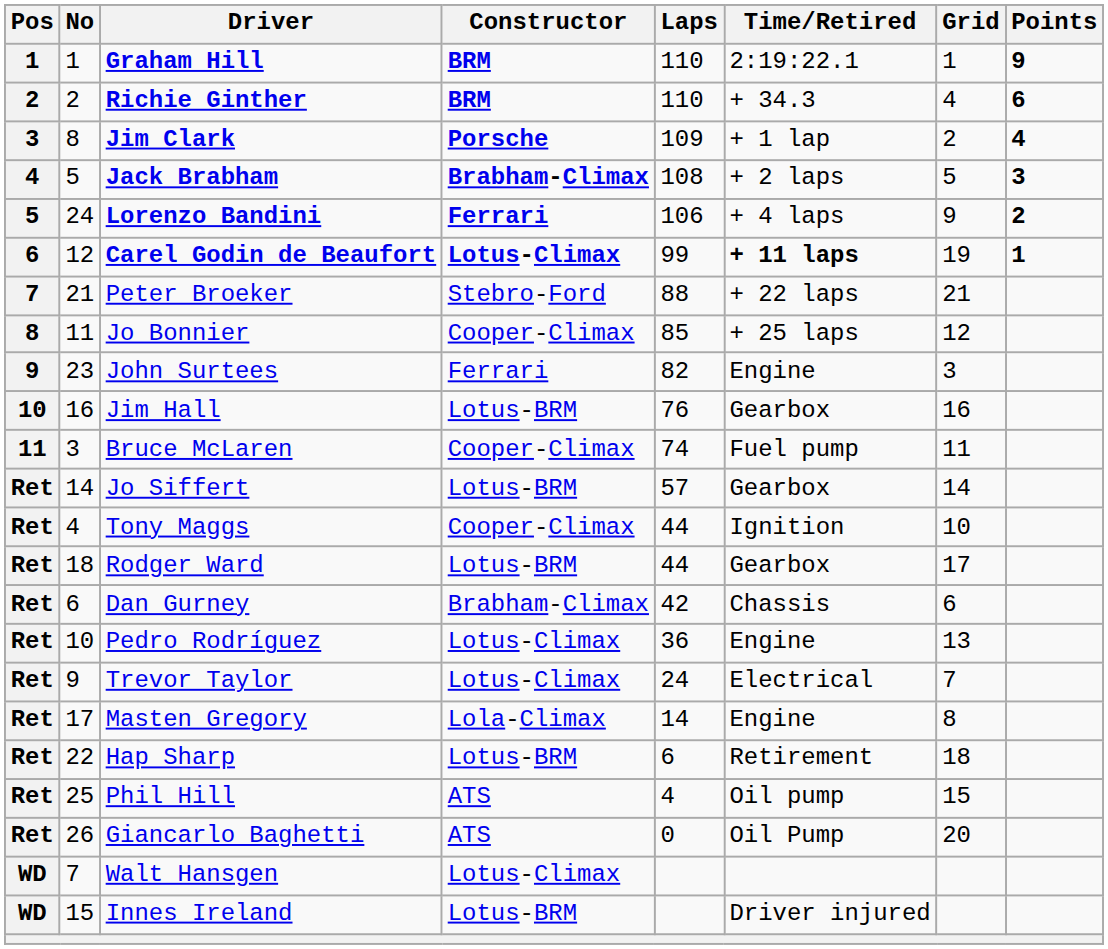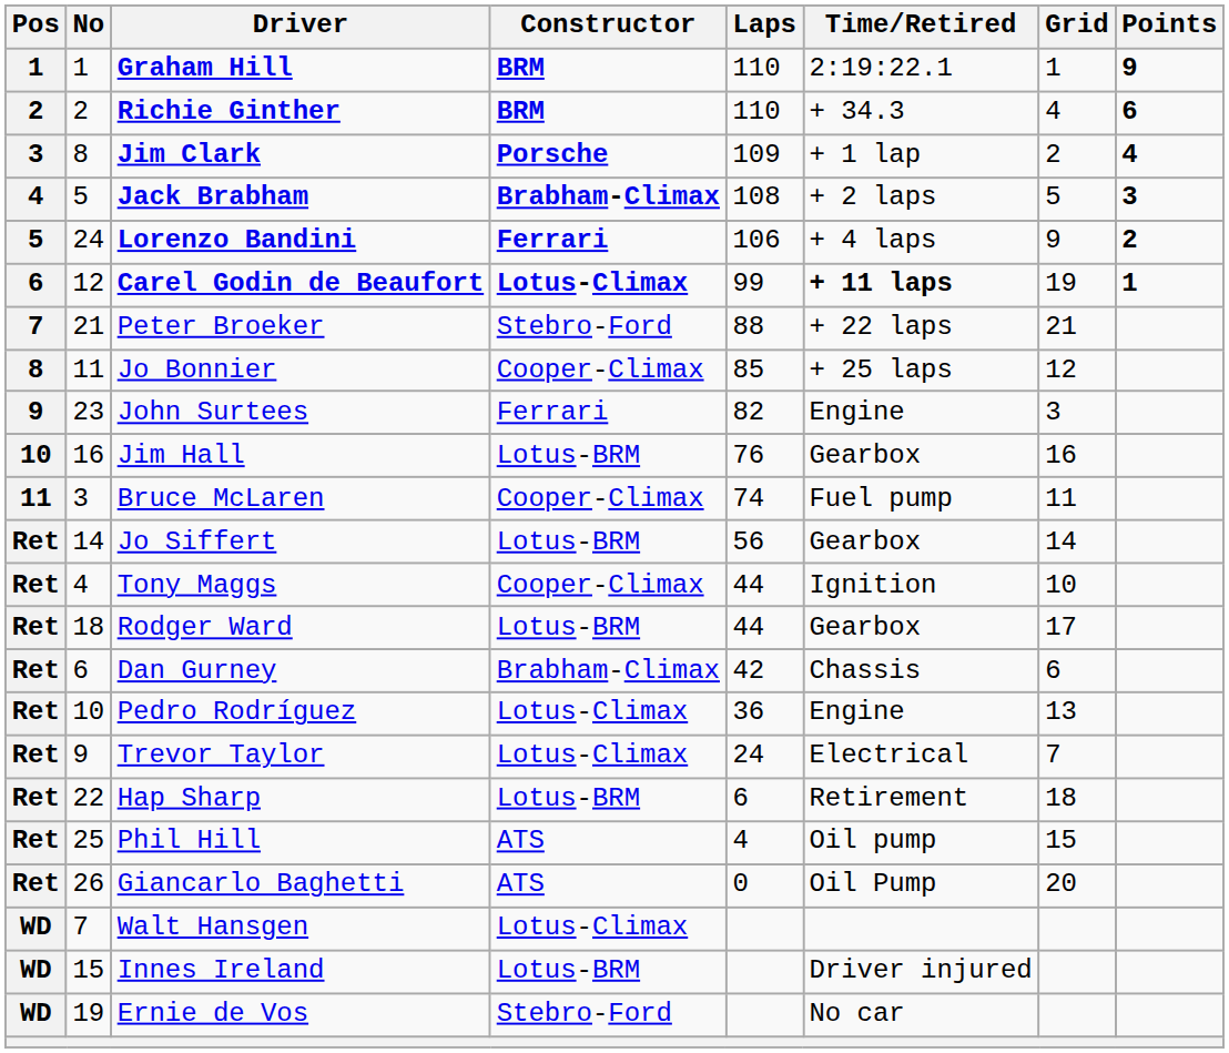 <table class="wikitable" style="font-size: 95%;">
 <tr>
 <th>Pos</th>
 <th>No</th>
 <th>Driver</th>
 <th>Constructor</th>
 <th>Laps</th>
 <th>Time/Retired</th>
 <th>Grid</th>
 <th>Points</th>
 </tr>
 <tr>
 <th>1</th>
 <td>1</td>
 <td> <strong><a href='#'>Graham Hill</a></strong></td>
 <td><strong><a href='#'>BRM</a></strong></td>
 <td>110</td>
 <td>2:19:22.1</td>
 <td>1</td>
 <td><strong>9</strong></td>
 </tr>
 <tr>
 <th>2</th>
 <td>2</td>
 <td> <strong><a href='#'>Richie Ginther</a></strong></td>
 <td><strong><a href='#'>BRM</a></strong></td>
 <td>110</td>
 <td>+ 34.3</td>
 <td>4</td>
 <td><strong>6</strong></td>
 </tr>
 <tr>
 <th>3</th>
 <td>8</td>
 <td> <strong><a href='#'>Jim Clark</a></strong></td>
 <td><strong><a href='#'>Porsche</a></strong></td>
 <td>109</td>
 <td>+ 1 lap</td>
 <td>2</td>
 <td><strong>4</strong></td>
 </tr>
 <tr>
 <th>4</th>
 <td>5</td>
 <td> <strong><a href='#'>Jack Brabham</a></strong></td>
 <td><strong><a href='#'>Brabham</a>-<a href='#'>Climax</a></strong></td>
 <td>108</td>
 <td>+ 2 laps</td>
 <td>5</td>
 <td><strong>3</strong></td>
 </tr>
 <tr>
 <th>5</th>
 <td>24</td>
 <td> <strong><a href='#'>Lorenzo Bandini</a></strong></td>
 <td><strong><a href='#'>Ferrari</a></strong></td>
 <td>106</td>
 <td>+ 4 laps</td>
 <td>9</td>
 <td><strong>2</strong></td>
 </tr>
 <tr>
 <th>6</th>
 <td>12</td>
 <td> <strong><a href='#'>Carel Godin de Beaufort</a></strong></td>
 <td><strong><a href='#'>Lotus</a>-<a href='#'>Climax</a></strong></td>
 <td>99</td>
 <td><strong>+ 11 laps</strong></td>
 <td>19</td>
 <td><strong>1</strong></td>
 </tr>
 <tr>
 <th>7</th>
 <td>21</td>
 <td> <a href='#'>Peter Broeker</a></td>
 <td><a href='#'>Stebro</a>-<a href='#'>Ford</a></td>
 <td>88</td>
 <td>+ 22 laps</td>
 <td>21</td>
 <td></td>
 </tr>
 <tr>
 <th>8</th>
 <td>11</td>
 <td> <a href='#'>Jo Bonnier</a></td>
 <td><a href='#'>Cooper</a>-<a href='#'>Climax</a></td>
 <td>85</td>
 <td>+ 25 laps</td>
 <td>12</td>
 <td></td>
 </tr>
 <tr>
 <th>9</th>
 <td>23</td>
 <td> <a href='#'>John Surtees</a></td>
 <td><a href='#'>Ferrari</a></td>
 <td>82</td>
 <td>Engine</td>
 <td>3</td>
 <td></td>
 </tr>
 <tr>
 <th>10</th>
 <td>16</td>
 <td> <a href='#'>Jim Hall</a></td>
 <td><a href='#'>Lotus</a>-<a href='#'>BRM</a></td>
 <td>76</td>
 <td>Gearbox</td>
 <td>16</td>
 <td></td>
 </tr>
 <tr>
 <th>11</th>
 <td>3</td>
 <td> <a href='#'>Bruce McLaren</a></td>
 <td><a href='#'>Cooper</a>-<a href='#'>Climax</a></td>
 <td>74</td>
 <td>Fuel pump</td>
 <td>11</td>
 <td></td>
 </tr>
 <tr>
 <th>Ret</th>
 <td>14</td>
 <td> <a href='#'>Jo Siffert</a></td>
 <td><a href='#'>Lotus</a>-<a href='#'>BRM</a></td>
-<td>57</td>
+<td>56</td>
 <td>Gearbox</td>
 <td>14</td>
 <td></td>
 </tr>
 <tr>
 <th>Ret</th>
 <td>4</td>
 <td> <a href='#'>Tony Maggs</a></td>
 <td><a href='#'>Cooper</a>-<a href='#'>Climax</a></td>
 <td>44</td>
 <td>Ignition</td>
 <td>10</td>
 <td></td>
 </tr>
 <tr>
 <th>Ret</th>
 <td>18</td>
 <td> <a href='#'>Rodger Ward</a></td>
 <td><a href='#'>Lotus</a>-<a href='#'>BRM</a></td>
 <td>44</td>
 <td>Gearbox</td>
 <td>17</td>
 <td></td>
 </tr>
 <tr>
 <th>Ret</th>
 <td>6</td>
 <td> <a href='#'>Dan Gurney</a></td>
 <td><a href='#'>Brabham</a>-<a href='#'>Climax</a></td>
 <td>42</td>
 <td>Chassis</td>
 <td>6</td>
 <td></td>
 </tr>
 <tr>
 <th>Ret</th>
 <td>10</td>
 <td> <a href='#'>Pedro Rodríguez</a></td>
 <td><a href='#'>Lotus</a>-<a href='#'>Climax</a></td>
 <td>36</td>
 <td>Engine</td>
 <td>13</td>
 <td></td>
 </tr>
 <tr>
 <th>Ret</th>
 <td>9</td>
 <td> <a href='#'>Trevor Taylor</a></td>
 <td><a href='#'>Lotus</a>-<a href='#'>Climax</a></td>
 <td>24</td>
 <td>Electrical</td>
 <td>7</td>
 <td></td>
 </tr>
 <tr>
 <th>Ret</th>
-<td>17</td>
-<td> <a href='#'>Masten Gregory</a></td>
-<td><a href='#'>Lola</a>-<a href='#'>Climax</a></td>
-<td>14</td>
-<td>Engine</td>
-<td>8</td>
-<td></td>
-</tr>
-<tr>
-<th>Ret</th>
 <td>22</td>
 <td> <a href='#'>Hap Sharp</a></td>
 <td><a href='#'>Lotus</a>-<a href='#'>BRM</a></td>
 <td>6</td>
 <td>Retirement</td>
 <td>18</td>
 <td></td>
 </tr>
 <tr>
 <th>Ret</th>
 <td>25</td>
 <td> <a href='#'>Phil Hill</a></td>
 <td><a href='#'>ATS</a></td>
 <td>4</td>
 <td>Oil pump</td>
 <td>15</td>
 <td></td>
 </tr>
 <tr>
 <th>Ret</th>
 <td>26</td>
 <td> <a href='#'>Giancarlo Baghetti</a></td>
 <td><a href='#'>ATS</a></td>
 <td>0</td>
 <td>Oil Pump</td>
 <td>20</td>
 <td></td>
 </tr>
 <tr>
 <th>WD</th>
 <td>7</td>
 <td> <a href='#'>Walt Hansgen</a></td>
 <td><a href='#'>Lotus</a>-<a href='#'>Climax</a></td>
 <td></td>
 <td></td>
 <td></td>
 <td></td>
 </tr>
 <tr>
 <th>WD</th>
 <td>15</td>
 <td> <a href='#'>Innes Ireland</a></td>
 <td><a href='#'>Lotus</a>-<a href='#'>BRM</a></td>
 <td></td>
 <td>Driver injured</td>
 <td></td>
 <td></td>
 </tr>
 <tr>
+<th>WD</th>
+<td>19</td>
+<td> <a href='#'>Ernie de Vos</a></td>
+<td><a href='#'>Stebro</a>-<a href='#'>Ford</a></td>
+<td></td>
+<td>No car</td>
+<td></td>
+<td></td>
+</tr>
+<tr>
 <th colspan="8"></th>
 </tr>
 </table>
